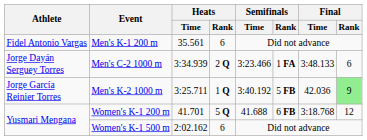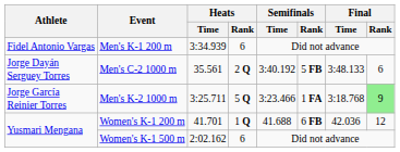 <table class=wikitable style="font-size:90%">
 <tr>
 <th rowspan="2">Athlete</th>
 <th rowspan="2">Event</th>
 <th colspan=2>Heats</th>
 <th colspan=2>Semifinals</th>
 <th colspan=2>Final</th>
 </tr>
 <tr style="font-size:95%">
 <th>Time</th>
 <th>Rank</th>
 <th>Time</th>
 <th>Rank</th>
 <th>Time</th>
 <th>Rank</th>
 </tr>
 <tr align=center>
 <td align=left><a href='#'>Fidel Antonio Vargas</a></td>
 <td align=left><a href='#'>Men's K-1 200 m</a></td>
-<td>35.561</td>
+<td>3:34.939</td>
 <td>6</td>
 <td colspan=4>Did not advance</td>
 </tr>
 <tr align=center>
 <td align=left><a href='#'>Jorge Dayán</a><br><a href='#'>Serguey Torres</a></td>
 <td align=left><a href='#'>Men's C-2 1000 m</a></td>
-<td>3:34.939</td>
+<td>35.561</td>
 <td>2 <strong>Q</strong></td>
-<td>3:23.466</td>
-<td>1 <strong>FA</strong></td>
+<td>3:40.192</td>
+<td>5 <strong>FB</strong></td>
 <td>3:48.133</td>
 <td>6</td>
 </tr>
 <tr align=center>
 <td align=left><a href='#'>Jorge García</a><br><a href='#'>Reinier Torres</a></td>
 <td align=left><a href='#'>Men's K-2 1000 m</a></td>
 <td>3:25.711</td>
-<td>1 <strong>Q</strong></td>
-<td>3:40.192</td>
-<td>5 <strong>FB</strong></td>
-<td>42.036</td>
+<td>5 <strong>Q</strong></td>
+<td>3:23.466</td>
+<td>1 <strong>FA</strong></td>
+<td>3:18.768</td>
 <td style="background: lightgreen;">9</td>
 </tr>
 <tr align=center>
 <td align=left rowspan=2><a href='#'>Yusmari Mengana</a></td>
 <td align=left><a href='#'>Women's K-1 200 m</a></td>
 <td>41.701</td>
-<td>5 <strong>Q</strong></td>
+<td>1 <strong>Q</strong></td>
 <td>41.688</td>
 <td>6 <strong>FB</strong></td>
-<td>3:18.768</td>
+<td>42.036</td>
 <td>12</td>
 </tr>
 <tr align=center>
 <td align=left><a href='#'>Women's K-1 500 m</a></td>
 <td>2:02.162</td>
 <td>6</td>
 <td colspan=4>Did not advance</td>
 </tr>
 </table>
